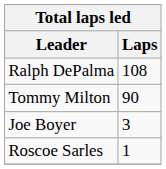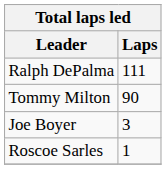 <table class="wikitable">
 <tr>
 <th colspan=2>Total laps led</th>
 </tr>
 <tr>
 <th>Leader</th>
 <th>Laps</th>
 </tr>
 <tr>
 <td>Ralph DePalma</td>
-<td>108</td>
+<td>111</td>
 </tr>
 <tr>
 <td>Tommy Milton</td>
 <td>90</td>
 </tr>
 <tr>
 <td>Joe Boyer</td>
 <td>3</td>
 </tr>
 <tr>
 <td>Roscoe Sarles</td>
 <td>1</td>
 </tr>
 <tr>
 </tr>
 </table>
